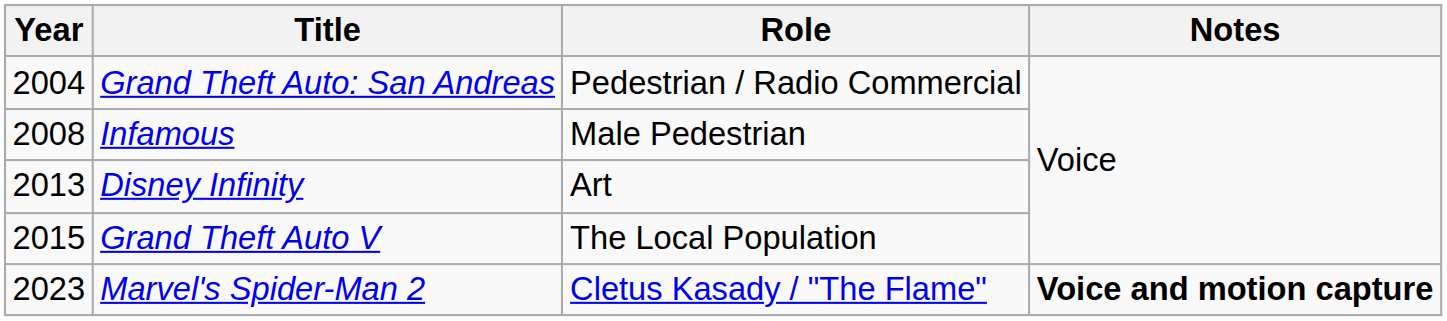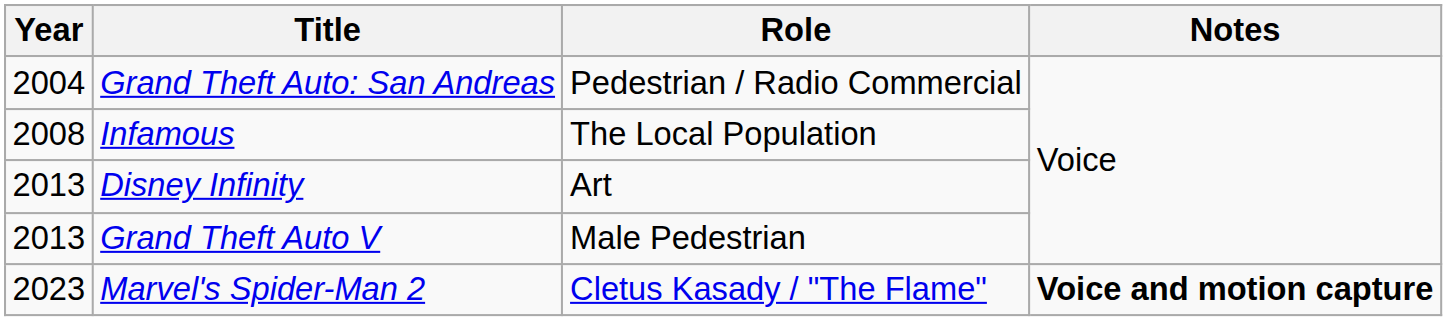 <table class="wikitable sortable">
 <tr>
 <th>Year</th>
 <th>Title</th>
 <th>Role</th>
 <th>Notes</th>
 </tr>
 <tr>
 <td>2004</td>
 <td><em><a href='#'>Grand Theft Auto: San Andreas</a></em></td>
 <td>Pedestrian / Radio Commercial</td>
 <td rowspan="4">Voice</td>
 </tr>
 <tr>
 <td>2008</td>
 <td><a href='#'><em>Infamous</em></a></td>
-<td>Male Pedestrian</td>
+<td>The Local Population</td>
 </tr>
 <tr>
 <td>2013</td>
 <td><em><a href='#'>Disney Infinity</a></em></td>
 <td>Art</td>
 </tr>
 <tr>
-<td>2015</td>
+<td>2013</td>
 <td><em><a href='#'>Grand Theft Auto V</a></em></td>
-<td>The Local Population</td>
+<td>Male Pedestrian</td>
 </tr>
 <tr>
 <td>2023</td>
 <td><em><a href='#'>Marvel's Spider-Man 2</a></em></td>
 <td><a href='#'>Cletus Kasady / "The Flame"</a></td>
 <td><strong>Voice and motion capture</strong></td>
 </tr>
 </table>
